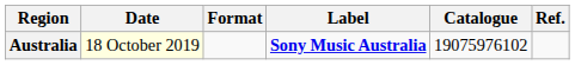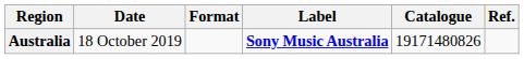 <table class="wikitable plainrowheaders">
 <tr>
 <th scope="col">Region</th>
 <th scope="col">Date</th>
 <th scope="col">Format</th>
 <th scope="col">Label</th>
 <th scope="col">Catalogue</th>
 <th scope="col">Ref.</th>
 </tr>
 <tr>
 <th scope="row" rowspan="2">Australia</th>
-<td style="background: lightyellow;">18 October 2019</td>
+<td>18 October 2019</td>
 <td rowspan="2"></td>
 <td><strong><a href='#'>Sony Music Australia</a></strong></td>
-<td>19075976102</td>
+<td>19171480826</td>
 <td></td>
 </tr>
 </table>
